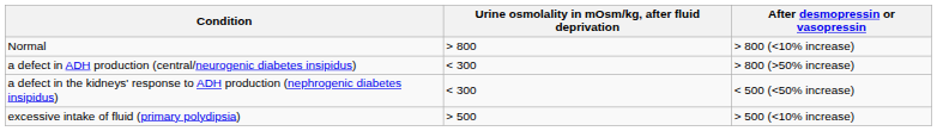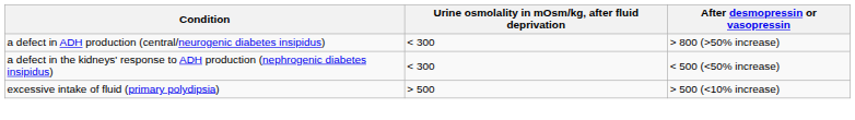 <table class="wikitable">
 <tr>
 <th>Condition</th>
 <th>Urine osmolality in mOsm/kg, after fluid deprivation</th>
 <th>After <a href='#'>desmopressin</a> or <a href='#'>vasopressin</a></th>
-</tr>
-<tr>
-<td>Normal</td>
-<td>> 800</td>
-<td>> 800 (<10% increase)</td>
 </tr>
 <tr>
 <td>a defect in <a href='#'>ADH</a> production (central/<a href='#'>neurogenic diabetes insipidus</a>)</td>
 <td>< 300</td>
 <td>> 800 (>50% increase)</td>
 </tr>
 <tr>
 <td>a defect in the kidneys' response to <a href='#'>ADH</a> production (<a href='#'>nephrogenic diabetes insipidus</a>)</td>
 <td>< 300</td>
 <td>< 500 (<50% increase)</td>
 </tr>
 <tr>
 <td>excessive intake of fluid (<a href='#'>primary polydipsia</a>)</td>
 <td>> 500</td>
 <td>> 500 (<10% increase)</td>
 </tr>
 </table>
